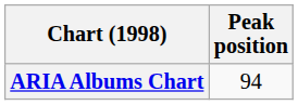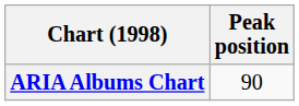 <table class="wikitable plainrowheaders">
 <tr>
 <th scope="col">Chart (1998)</th>
 <th scope="col">Peak<br>position</th>
 </tr>
 <tr>
 <th scope="row"><a href='#'>ARIA Albums Chart</a></th>
-<td style="text-align:center;">94</td>
+<td style="text-align:center;">90</td>
 </tr>
 </table>
